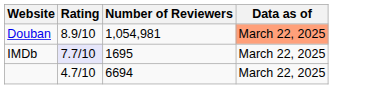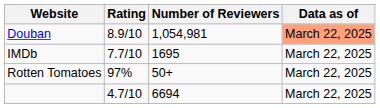 <table class="wikitable">
 <tr>
 <th>Website</th>
 <th>Rating</th>
 <th>Number of Reviewers</th>
 <th>Data as of</th>
 </tr>
 <tr>
 <td><a href='#'>Douban</a></td>
 <td>8.9/10</td>
 <td>1,054,981</td>
 <td style="background: lightsalmon;">March 22, 2025</td>
 </tr>
 <tr>
 <td>IMDb</td>
-<td style="background: lavender;">7.7/10</td>
+<td>7.7/10</td>
 <td>1695</td>
+<td>March 22, 2025</td>
+</tr>
+<tr>
+<td>Rotten Tomatoes</td>
+<td>97%</td>
+<td>50+</td>
 <td>March 22, 2025</td>
 </tr>
 <tr>
 <td></td>
 <td>4.7/10</td>
 <td>6694</td>
 <td>March 22, 2025</td>
 </tr>
 </table>
